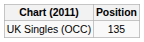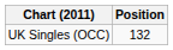 <table class="wikitable">
 <tr>
 <th>Chart (2011)</th>
 <th>Position</th>
 </tr>
 <tr>
 <td>UK Singles (OCC)</td>
-<td align="center">135</td>
+<td align="center">132</td>
 </tr>
 </table>
